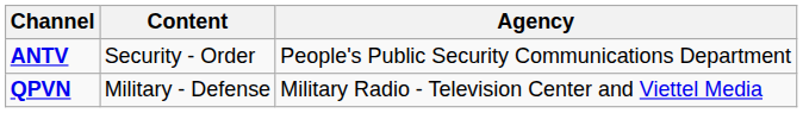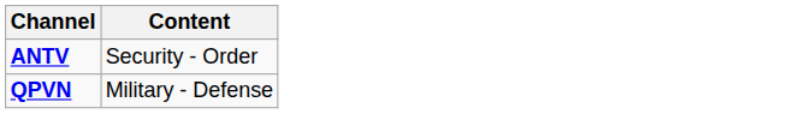 <table class="wikitable">
 <tr>
 <th>Channel</th>
 <th>Content</th>
-<th>Agency</th>
 </tr>
 <tr>
 <td><strong><a href='#'>ANTV</a></strong></td>
 <td>Security - Order</td>
-<td>People's Public Security Communications Department</td>
 </tr>
 <tr>
 <td><strong><a href='#'>QPVN</a></strong></td>
 <td>Military - Defense</td>
-<td>Military Radio - Television Center and <a href='#'>Viettel Media</a></td>
 </tr>
 </table>
